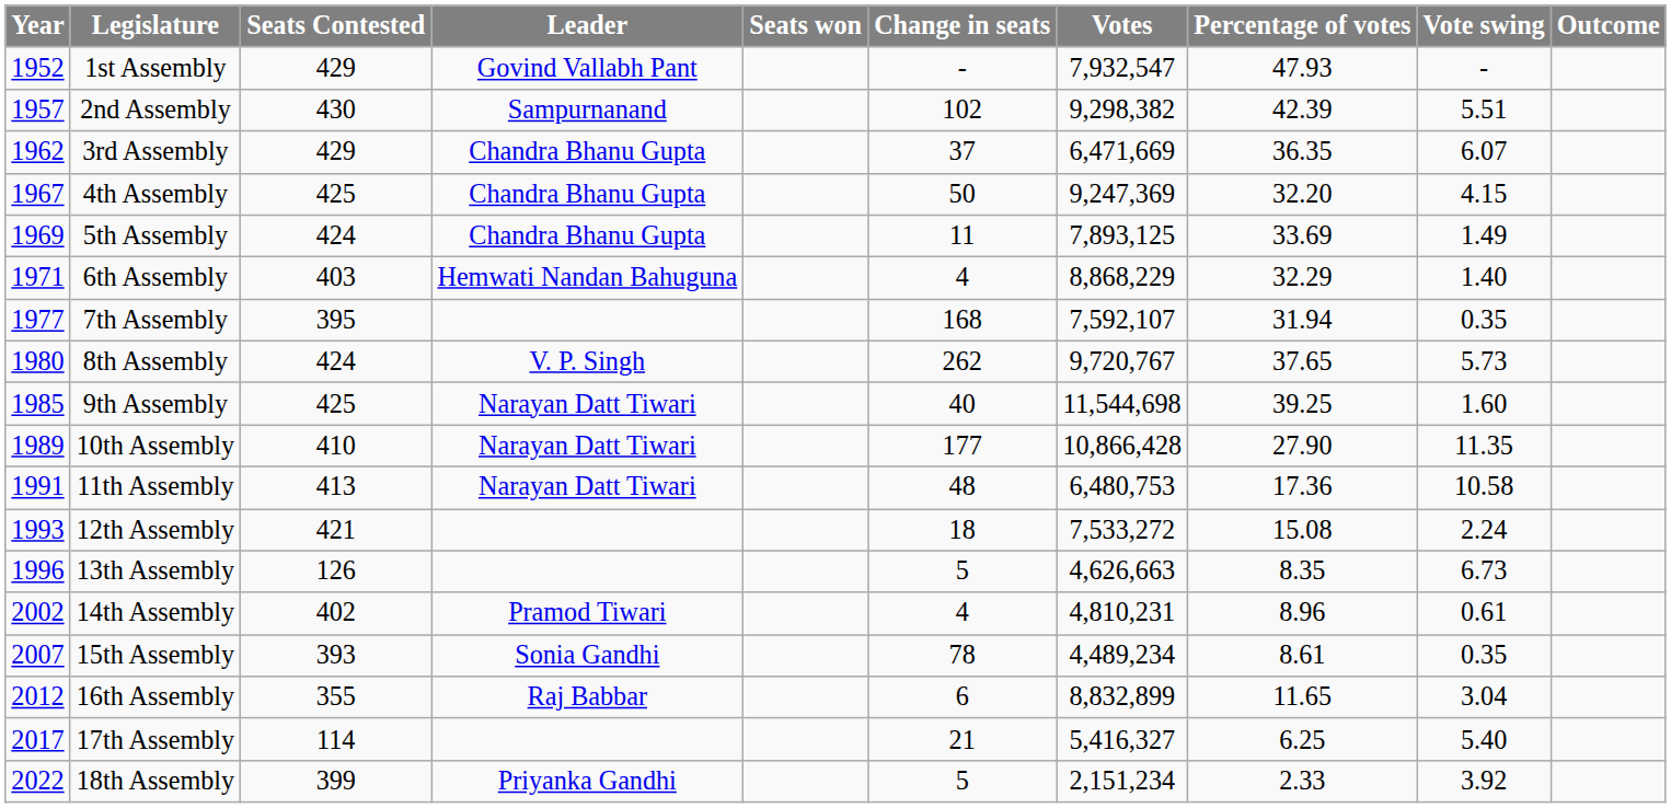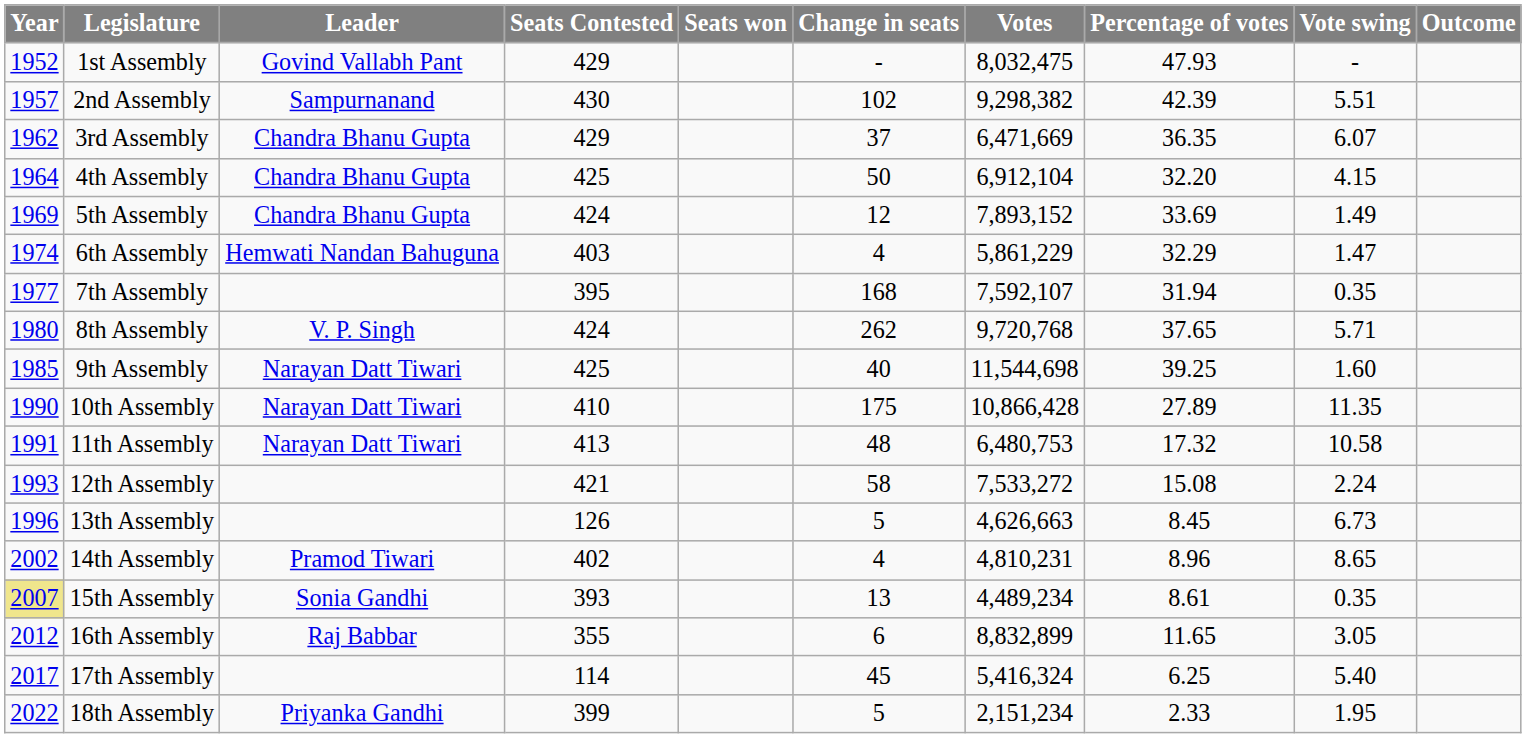 <table class="wikitable sortable" style="text-align:center">
 <tr>
 <th style="background-color:grey; color:white">Year</th>
 <th style="background-color:grey; color:white">Legislature</th>
+<th style="background-color:grey; color:white">Leader</th>
 <th style="background-color:grey; color:white">Seats Contested</th>
-<th style="background-color:grey; color:white">Leader</th>
 <th style="background-color:grey; color:white">Seats won</th>
 <th style="background-color:grey; color:white">Change in seats</th>
 <th style="background-color:grey; color:white">Votes</th>
 <th style="background-color:grey; color:white">Percentage of votes</th>
 <th style="background-color:grey; color:white">Vote swing</th>
 <th style="background-color:grey; color:white">Outcome</th>
 </tr>
 <tr style="text-align:center;">
 <td><a href='#'>1952</a></td>
 <td>1st Assembly</td>
+<td><a href='#'>Govind Vallabh Pant</a></td>
 <td>429</td>
-<td><a href='#'>Govind Vallabh Pant</a></td>
 <td></td>
 <td>-</td>
-<td>7,932,547</td>
+<td>8,032,475</td>
 <td>47.93</td>
 <td>-</td>
 <td></td>
 </tr>
 <tr>
 <td><a href='#'>1957</a></td>
 <td>2nd Assembly</td>
+<td><a href='#'>Sampurnanand</a></td>
 <td>430</td>
-<td><a href='#'>Sampurnanand</a></td>
 <td></td>
 <td> 102</td>
 <td>9,298,382</td>
 <td>42.39</td>
 <td> 5.51</td>
 <td></td>
 </tr>
 <tr>
 <td><a href='#'>1962</a></td>
 <td>3rd Assembly</td>
+<td><a href='#'>Chandra Bhanu Gupta</a></td>
 <td>429</td>
-<td><a href='#'>Chandra Bhanu Gupta</a></td>
 <td></td>
 <td> 37</td>
 <td>6,471,669</td>
 <td>36.35</td>
 <td> 6.07</td>
 <td></td>
 </tr>
 <tr>
-<td><a href='#'>1967</a></td>
+<td><a href='#'>1964</a></td>
 <td>4th Assembly</td>
+<td><a href='#'>Chandra Bhanu Gupta</a></td>
 <td>425</td>
-<td><a href='#'>Chandra Bhanu Gupta</a></td>
 <td></td>
 <td> 50</td>
-<td>9,247,369</td>
+<td>6,912,104</td>
 <td>32.20</td>
 <td> 4.15</td>
 <td></td>
 </tr>
 <tr>
 <td><a href='#'>1969</a></td>
 <td>5th Assembly</td>
+<td><a href='#'>Chandra Bhanu Gupta</a></td>
 <td>424</td>
-<td><a href='#'>Chandra Bhanu Gupta</a></td>
 <td></td>
-<td> 11</td>
-<td>7,893,125</td>
+<td> 12</td>
+<td>7,893,152</td>
 <td>33.69</td>
 <td> 1.49</td>
 <td></td>
 </tr>
 <tr>
-<td><a href='#'>1971</a></td>
+<td><a href='#'>1974</a></td>
 <td>6th Assembly</td>
+<td><a href='#'>Hemwati Nandan Bahuguna</a></td>
 <td>403</td>
-<td><a href='#'>Hemwati Nandan Bahuguna</a></td>
 <td></td>
 <td> 4</td>
-<td>8,868,229</td>
+<td>5,861,229</td>
 <td>32.29</td>
-<td> 1.40</td>
+<td> 1.47</td>
 <td></td>
 </tr>
 <tr>
 <td><a href='#'>1977</a></td>
 <td>7th Assembly</td>
+<td></td>
 <td>395</td>
-<td></td>
 <td></td>
 <td> 168</td>
 <td>7,592,107</td>
 <td>31.94</td>
 <td> 0.35</td>
 <td></td>
 </tr>
 <tr>
 <td><a href='#'>1980</a></td>
 <td>8th Assembly</td>
+<td><a href='#'>V. P. Singh</a></td>
 <td>424</td>
-<td><a href='#'>V. P. Singh</a></td>
 <td></td>
 <td> 262</td>
-<td>9,720,767</td>
+<td>9,720,768</td>
 <td>37.65</td>
-<td> 5.73</td>
+<td> 5.71</td>
 <td></td>
 </tr>
 <tr>
 <td><a href='#'>1985</a></td>
 <td>9th Assembly</td>
+<td><a href='#'>Narayan Datt Tiwari</a></td>
 <td>425</td>
-<td><a href='#'>Narayan Datt Tiwari</a></td>
 <td></td>
 <td> 40</td>
 <td>11,544,698</td>
 <td>39.25</td>
 <td> 1.60</td>
 <td></td>
 </tr>
 <tr>
-<td><a href='#'>1989</a></td>
+<td><a href='#'>1990</a></td>
 <td>10th Assembly</td>
+<td><a href='#'>Narayan Datt Tiwari</a></td>
 <td>410</td>
-<td><a href='#'>Narayan Datt Tiwari</a></td>
 <td></td>
-<td> 177</td>
+<td> 175</td>
 <td>10,866,428</td>
-<td>27.90</td>
+<td>27.89</td>
 <td> 11.35</td>
 <td></td>
 </tr>
 <tr>
 <td><a href='#'>1991</a></td>
 <td>11th Assembly</td>
+<td><a href='#'>Narayan Datt Tiwari</a></td>
 <td>413</td>
-<td><a href='#'>Narayan Datt Tiwari</a></td>
 <td></td>
 <td> 48</td>
 <td>6,480,753</td>
-<td>17.36</td>
+<td>17.32</td>
 <td> 10.58</td>
 <td></td>
 </tr>
 <tr>
 <td><a href='#'>1993</a></td>
 <td>12th Assembly</td>
+<td></td>
 <td>421</td>
 <td></td>
-<td></td>
-<td> 18</td>
+<td> 58</td>
 <td>7,533,272</td>
 <td>15.08</td>
 <td> 2.24</td>
 <td></td>
 </tr>
 <tr>
 <td><a href='#'>1996</a></td>
 <td>13th Assembly</td>
+<td></td>
 <td>126</td>
-<td></td>
 <td></td>
 <td> 5</td>
 <td>4,626,663</td>
-<td>8.35</td>
+<td>8.45</td>
 <td> 6.73</td>
 <td></td>
 </tr>
 <tr>
 <td><a href='#'>2002</a></td>
 <td>14th Assembly</td>
+<td><a href='#'>Pramod Tiwari</a></td>
 <td>402</td>
-<td><a href='#'>Pramod Tiwari</a></td>
 <td></td>
 <td> 4</td>
 <td>4,810,231</td>
 <td>8.96</td>
-<td> 0.61</td>
+<td> 8.65</td>
 <td></td>
 </tr>
 <tr>
-<td><a href='#'>2007</a></td>
+<td style="background: khaki;"><a href='#'>2007</a></td>
 <td>15th Assembly</td>
+<td><a href='#'>Sonia Gandhi</a></td>
 <td>393</td>
-<td><a href='#'>Sonia Gandhi</a></td>
 <td></td>
-<td> 78</td>
+<td> 13</td>
 <td>4,489,234</td>
 <td>8.61</td>
 <td> 0.35</td>
 <td></td>
 </tr>
 <tr>
 <td><a href='#'>2012</a></td>
 <td>16th Assembly</td>
+<td><a href='#'>Raj Babbar</a></td>
 <td>355</td>
-<td><a href='#'>Raj Babbar</a></td>
 <td></td>
 <td> 6</td>
 <td>8,832,899</td>
 <td>11.65</td>
-<td> 3.04</td>
+<td> 3.05</td>
 <td></td>
 </tr>
 <tr>
 <td><a href='#'>2017</a></td>
 <td>17th Assembly</td>
+<td></td>
 <td>114</td>
 <td></td>
-<td></td>
-<td> 21</td>
-<td>5,416,327</td>
+<td> 45</td>
+<td>5,416,324</td>
 <td>6.25</td>
 <td> 5.40</td>
 <td></td>
 </tr>
 <tr>
 <td><a href='#'>2022</a></td>
 <td>18th Assembly</td>
+<td><a href='#'>Priyanka Gandhi</a></td>
 <td>399</td>
-<td><a href='#'>Priyanka Gandhi</a></td>
 <td></td>
 <td> 5</td>
 <td>2,151,234</td>
 <td>2.33</td>
-<td> 3.92</td>
+<td> 1.95</td>
 <td></td>
 </tr>
 </table>
